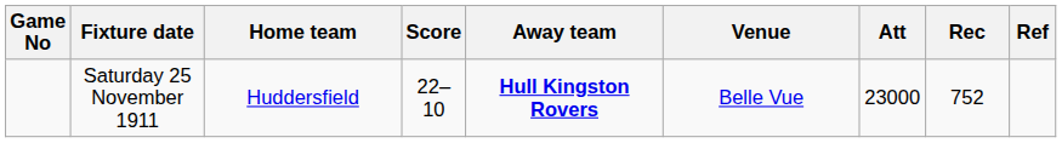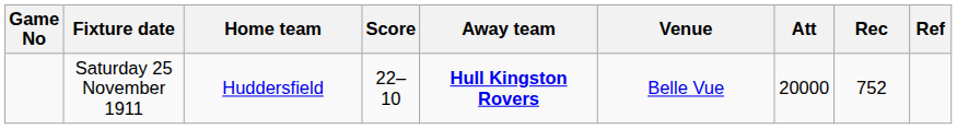 <table class="wikitable" style="text-align:center;">
 <tr>
 <th width=20 abbr="No">Game No</th>
 <th width=100 abbr="Date">Fixture date</th>
 <th width=150 abbr="Home team">Home team</th>
 <th width=20 abbr="Score">Score</th>
 <th width=150 abbr="Away team">Away team</th>
 <th width=150 abbr="Venue">Venue</th>
 <th width=45 abbr="Att">Att</th>
 <th width=60 abbr="Rec">Rec</th>
 <th width=30 abbr="Ref">Ref</th>
 </tr>
 <tr>
 <td></td>
 <td>Saturday 25 November 1911</td>
 <td><a href='#'>Huddersfield</a></td>
 <td>22–10</td>
 <td><strong><a href='#'>Hull Kingston Rovers</a></strong></td>
 <td><a href='#'>Belle Vue</a></td>
-<td>23000</td>
+<td>20000</td>
 <td>752</td>
 <td></td>
 </tr>
 </table>
